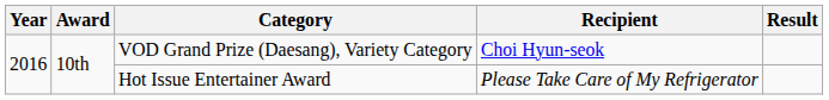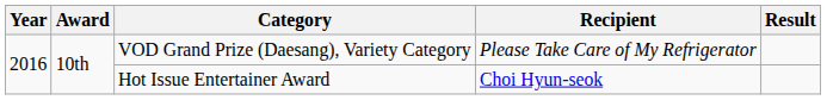 <table class="wikitable">
 <tr>
 <th>Year</th>
 <th>Award</th>
 <th>Category</th>
 <th>Recipient</th>
 <th>Result</th>
 </tr>
 <tr>
 <td rowspan=2>2016</td>
 <td rowspan=2>10th </td>
 <td>VOD Grand Prize (Daesang), Variety Category</td>
-<td><a href='#'>Choi Hyun-seok</a></td>
+<td><em>Please Take Care of My Refrigerator</em></td>
 <td></td>
 </tr>
 <tr>
 <td>Hot Issue Entertainer Award</td>
-<td><em>Please Take Care of My Refrigerator</em></td>
+<td><a href='#'>Choi Hyun-seok</a></td>
 <td></td>
 </tr>
 </table>
